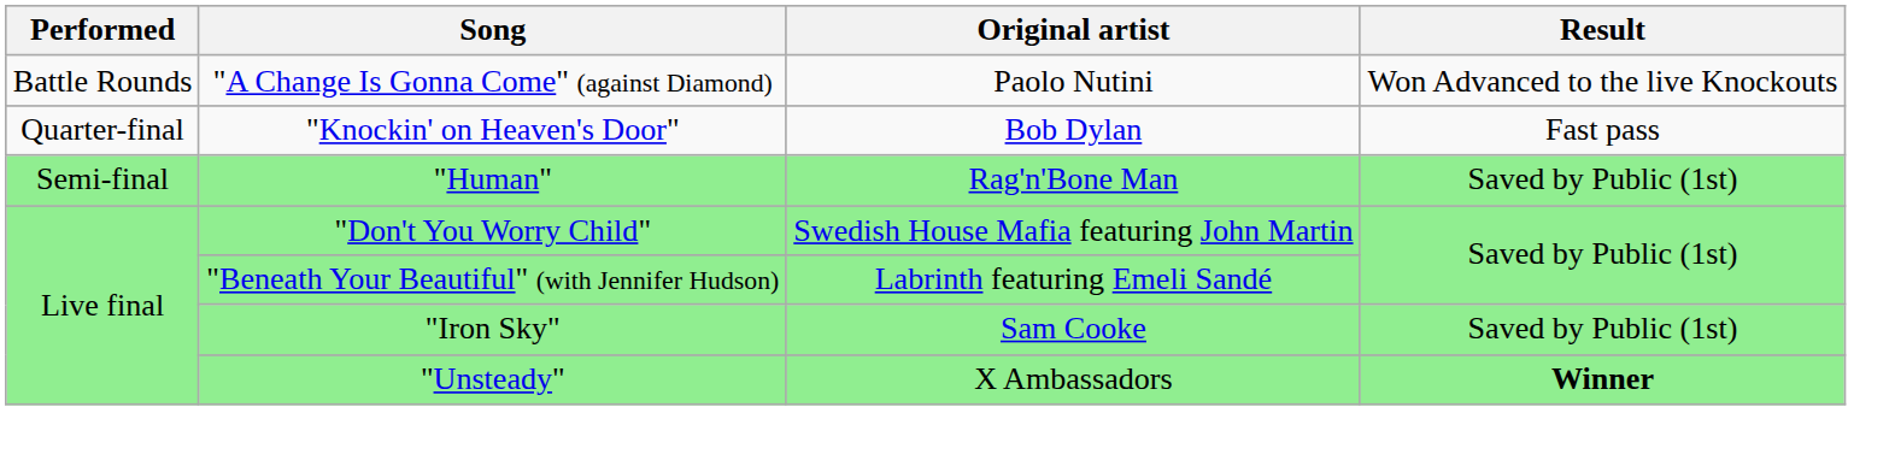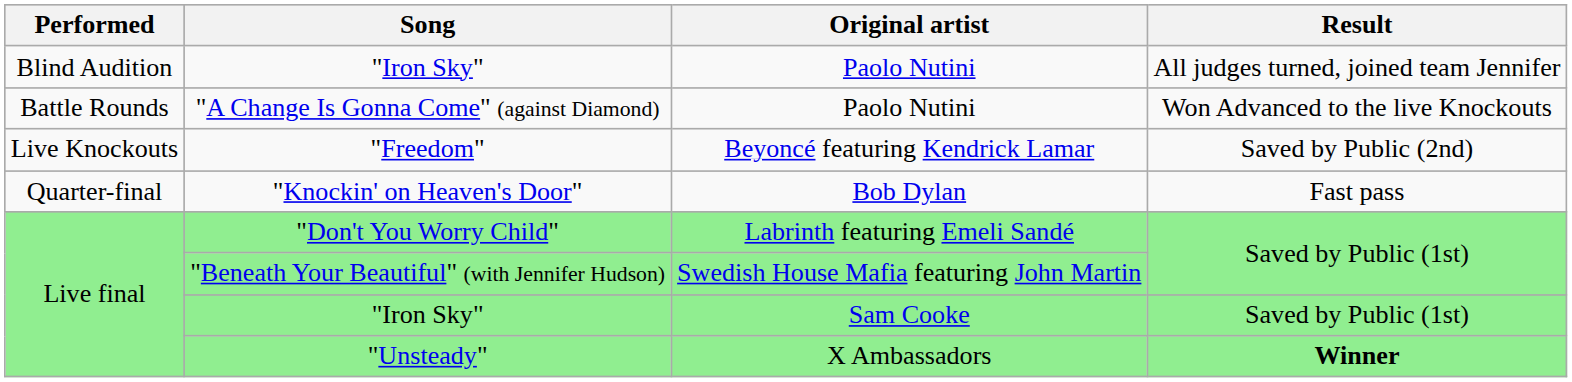 <table class="wikitable plainrowheaders" style="text-align:center;">
 <tr>
 <th scope="col">Performed</th>
 <th scope="col">Song</th>
 <th scope="col">Original artist</th>
 <th scope="col">Result</th>
 </tr>
 <tr>
+<td>Blind Audition</td>
+<td>"<a href='#'>Iron Sky</a>"</td>
+<td><a href='#'>Paolo Nutini</a></td>
+<td>All judges turned, joined team Jennifer</td>
+</tr>
+<tr>
 <td>Battle Rounds</td>
 <td>"<a href='#'>A Change Is Gonna Come</a>" <small>(against Diamond)</small></td>
 <td>Paolo Nutini</td>
 <td>Won Advanced to the live Knockouts</td>
+</tr>
+<tr>
+<td>Live Knockouts</td>
+<td>"<a href='#'>Freedom</a>"</td>
+<td><a href='#'>Beyoncé</a> featuring <a href='#'>Kendrick Lamar</a></td>
+<td>Saved by Public (2nd)</td>
 </tr>
 <tr>
 <td>Quarter-final</td>
 <td>"<a href='#'>Knockin' on Heaven's Door</a>"</td>
 <td><a href='#'>Bob Dylan</a></td>
 <td>Fast pass</td>
 </tr>
 <tr style="background:lightgreen;">
-<td>Semi-final</td>
-<td>"<a href='#'>Human</a>"</td>
-<td><a href='#'>Rag'n'Bone Man</a></td>
-<td>Saved by Public (1st)</td>
-</tr>
-<tr style="background:lightgreen;">
 <td rowspan="4">Live final</td>
 <td>"<a href='#'>Don't You Worry Child</a>"</td>
-<td><a href='#'>Swedish House Mafia</a> featuring <a href='#'>John Martin</a></td>
+<td><a href='#'>Labrinth</a> featuring <a href='#'>Emeli Sandé</a></td>
 <td rowspan="2">Saved by Public (1st)</td>
 </tr>
 <tr style="background:lightgreen;">
 <td>"<a href='#'>Beneath Your Beautiful</a>"  <small>(with Jennifer Hudson)</small></td>
-<td><a href='#'>Labrinth</a> featuring <a href='#'>Emeli Sandé</a></td>
+<td><a href='#'>Swedish House Mafia</a> featuring <a href='#'>John Martin</a></td>
 </tr>
 <tr style="background:lightgreen;">
 <td>"Iron Sky"</td>
 <td><a href='#'>Sam Cooke</a></td>
 <td>Saved by Public (1st)</td>
 </tr>
 <tr style="background:lightgreen;">
 <td>"<a href='#'>Unsteady</a>"</td>
 <td>X Ambassadors</td>
 <td><strong>Winner</strong></td>
 </tr>
 </table>
